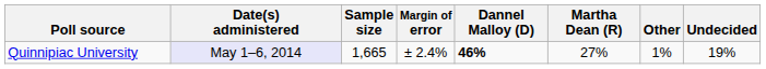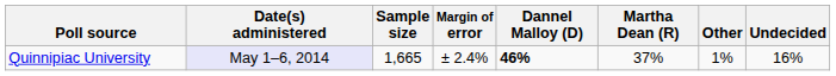 <table class="wikitable">
 <tr valign= bottom>
 <th style="width:185px;">Poll source</th>
 <th style="width:190px;">Date(s)<br>administered</th>
 <th class=small>Sample<br>size</th>
 <th><small>Margin of</small><br>error</th>
 <th style="width:100px;">Dannel<br>Malloy (D)</th>
 <th style="width:100px;">Martha<br>Dean (R)</th>
 <th>Other</th>
 <th>Undecided</th>
 </tr>
 <tr>
 <td><a href='#'>Quinnipiac University</a></td>
 <td align=center style="background: lavender;">May 1–6, 2014</td>
 <td align=center>1,665</td>
 <td align=center>± 2.4%</td>
 <td><strong>46%</strong></td>
-<td align=center>27%</td>
+<td align=center>37%</td>
 <td align=center>1%</td>
-<td align=center>19%</td>
+<td align=center>16%</td>
 </tr>
 </table>
